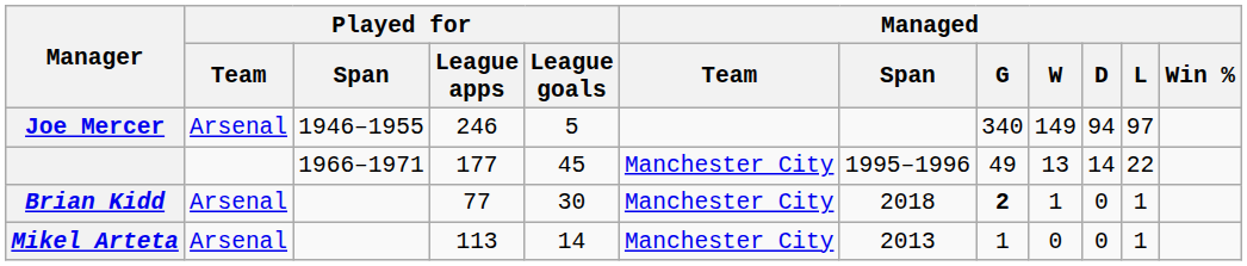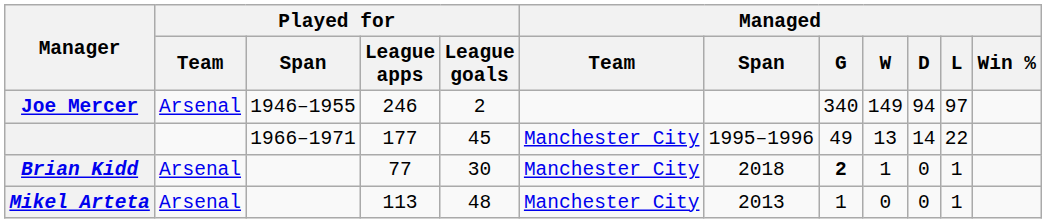 <table class="wikitable plainrowheaders" style="text-align:center">
 <tr>
 <th rowspan="2" scope="col">Manager</th>
 <th colspan="4" scope="col">Played for</th>
 <th colspan="7" scope="col">Managed</th>
 </tr>
 <tr>
 <th scope="col">Team</th>
 <th scope="col">Span</th>
 <th scope="col">League<br>apps</th>
 <th scope="col">League<br>goals</th>
 <th scope="col">Team</th>
 <th scope="col">Span</th>
 <th scope="col">G</th>
 <th scope="col">W</th>
 <th scope="col">D</th>
 <th scope="col">L</th>
 <th scope="col">Win %</th>
 </tr>
 <tr>
 <th scope="row" align="left"> <a href='#'>Joe Mercer</a></th>
 <td><a href='#'>Arsenal</a></td>
 <td>1946–1955</td>
 <td>246</td>
-<td>5</td>
+<td>2</td>
 <td></td>
 <td></td>
 <td>340</td>
 <td>149</td>
 <td>94</td>
 <td>97</td>
 <td></td>
 </tr>
 <tr>
 <th scope="row" align="left"></th>
 <td></td>
 <td>1966–1971</td>
 <td>177</td>
 <td>45</td>
 <td><a href='#'>Manchester City</a></td>
 <td>1995–1996</td>
 <td>49</td>
 <td>13</td>
 <td>14</td>
 <td>22</td>
 <td></td>
 </tr>
 <tr>
 <th scope="row" align="left"> <em><a href='#'>Brian Kidd</a></em></th>
 <td><a href='#'>Arsenal</a></td>
 <td></td>
 <td>77</td>
 <td>30</td>
 <td><a href='#'>Manchester City</a></td>
 <td>2018</td>
 <td><strong>2</strong></td>
 <td>1</td>
 <td>0</td>
 <td>1</td>
 <td></td>
 </tr>
 <tr>
 <th scope="row" align="left"> <em><a href='#'>Mikel Arteta</a></em></th>
 <td><a href='#'>Arsenal</a></td>
 <td></td>
 <td>113</td>
-<td>14</td>
+<td>48</td>
 <td><a href='#'>Manchester City</a></td>
 <td>2013</td>
 <td>1</td>
 <td>0</td>
 <td>0</td>
 <td>1</td>
 <td></td>
 </tr>
 </table>
